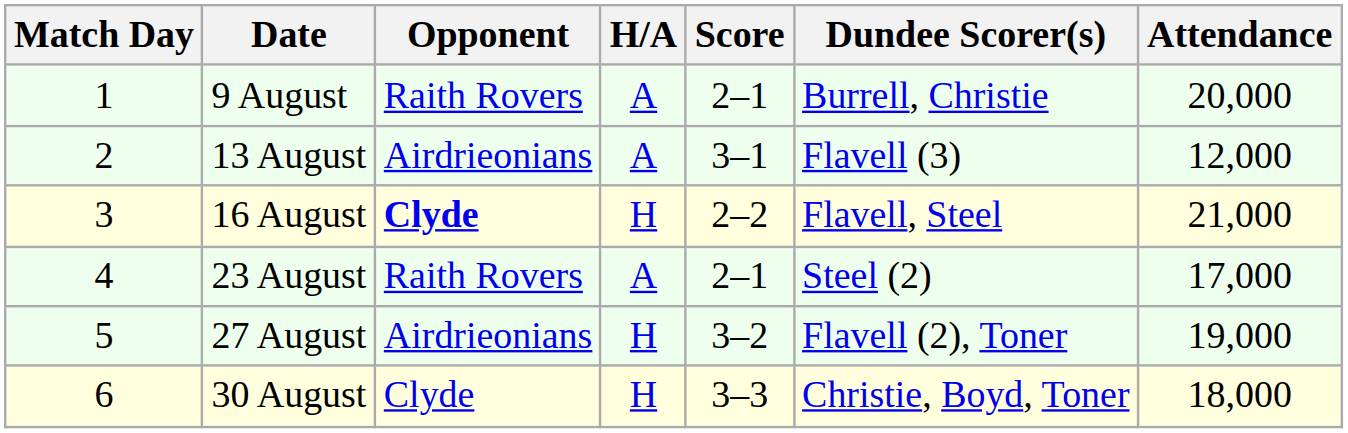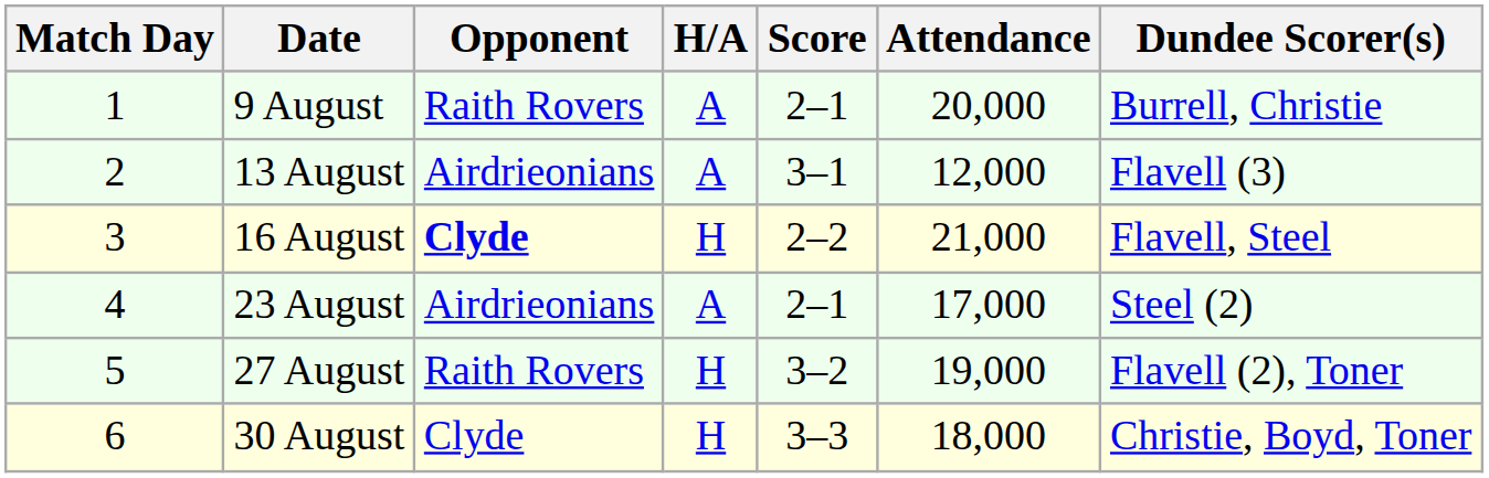 <table class="wikitable" style="text-align:center">
 <tr>
 <th>Match Day</th>
 <th>Date</th>
 <th>Opponent</th>
 <th>H/A</th>
 <th>Score</th>
+<th>Attendance</th>
 <th>Dundee Scorer(s)</th>
-<th>Attendance</th>
 </tr>
 <tr bgcolor="#EEFFEE">
 <td>1</td>
 <td align="left">9 August</td>
 <td align="left"><a href='#'>Raith Rovers</a></td>
 <td><a href='#'>A</a></td>
 <td>2–1</td>
+<td>20,000</td>
 <td align="left"><a href='#'>Burrell</a>, <a href='#'>Christie</a></td>
-<td>20,000</td>
 </tr>
 <tr bgcolor="#EEFFEE">
 <td>2</td>
 <td align="left">13 August</td>
 <td align="left"><a href='#'>Airdrieonians</a></td>
 <td><a href='#'>A</a></td>
 <td>3–1</td>
+<td>12,000</td>
 <td align="left"><a href='#'>Flavell</a> (3)</td>
-<td>12,000</td>
 </tr>
 <tr bgcolor="#FFFFDD">
 <td>3</td>
 <td align="left">16 August</td>
 <td align="left"><strong><a href='#'>Clyde</a></strong></td>
 <td><a href='#'>H</a></td>
 <td>2–2</td>
+<td>21,000</td>
 <td align="left"><a href='#'>Flavell</a>, <a href='#'>Steel</a></td>
-<td>21,000</td>
 </tr>
 <tr bgcolor="#EEFFEE">
 <td>4</td>
 <td align="left">23 August</td>
-<td align="left"><a href='#'>Raith Rovers</a></td>
+<td align="left"><a href='#'>Airdrieonians</a></td>
 <td><a href='#'>A</a></td>
 <td>2–1</td>
+<td>17,000</td>
 <td align="left"><a href='#'>Steel</a> (2)</td>
-<td>17,000</td>
 </tr>
 <tr bgcolor="#EEFFEE">
 <td>5</td>
 <td align="left">27 August</td>
-<td align="left"><a href='#'>Airdrieonians</a></td>
+<td align="left"><a href='#'>Raith Rovers</a></td>
 <td><a href='#'>H</a></td>
 <td>3–2</td>
+<td>19,000</td>
 <td align="left"><a href='#'>Flavell</a> (2), <a href='#'>Toner</a></td>
-<td>19,000</td>
 </tr>
 <tr bgcolor="#FFFFDD">
 <td>6</td>
 <td align="left">30 August</td>
 <td align="left"><a href='#'>Clyde</a></td>
 <td><a href='#'>H</a></td>
 <td>3–3</td>
+<td>18,000</td>
 <td align="left"><a href='#'>Christie</a>, <a href='#'>Boyd</a>, <a href='#'>Toner</a></td>
-<td>18,000</td>
 </tr>
 </table>
